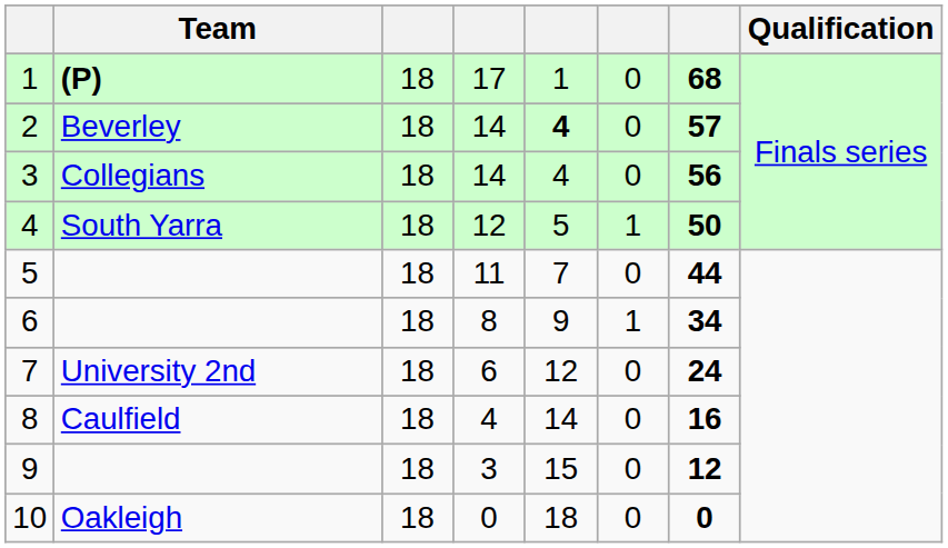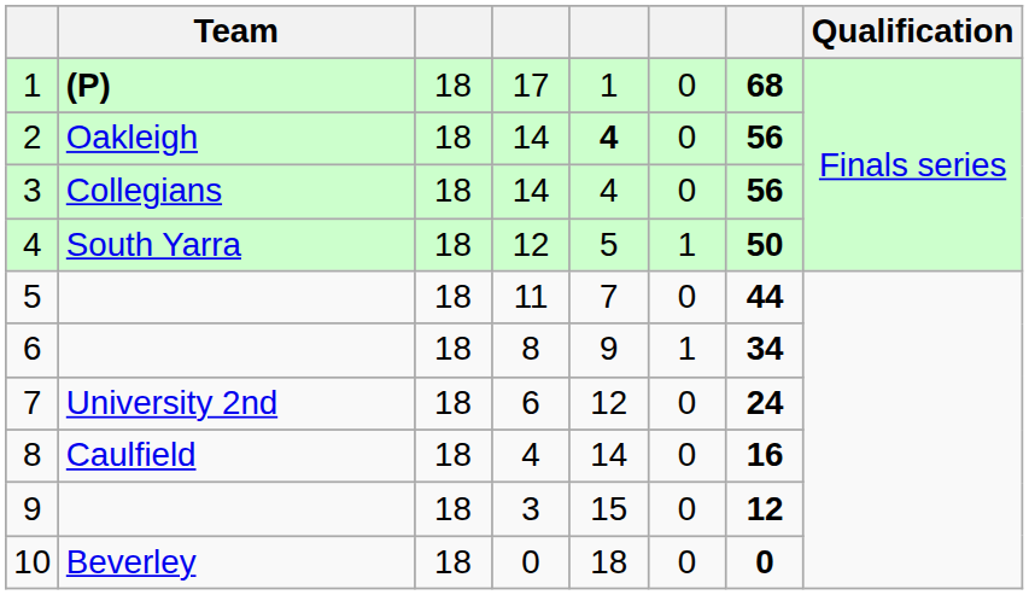 <table class="wikitable" style="text-align:center; margin-bottom:0">
 <tr>
 <th style="width:10px"></th>
 <th style="width:35%;">Team</th>
 <th style="width:30px;"></th>
 <th style="width:30px;"></th>
 <th style="width:30px;"></th>
 <th style="width:30px;"></th>
 <th style="width:30px;"></th>
 <th>Qualification</th>
 </tr>
 <tr style="background:#ccffcc;">
 <td>1</td>
 <td style="text-align:left;"> <strong>(P)</strong></td>
 <td>18</td>
 <td>17</td>
 <td>1</td>
 <td>0</td>
 <td><strong>68</strong></td>
 <td rowspan=4><a href='#'>Finals series</a></td>
 </tr>
 <tr style="background:#ccffcc;">
 <td>2</td>
-<td style="text-align:left;"><a href='#'>Beverley</a></td>
+<td style="text-align:left;"><a href='#'>Oakleigh</a></td>
 <td>18</td>
 <td>14</td>
 <td><strong>4</strong></td>
 <td>0</td>
-<td><strong>57</strong></td>
+<td><strong>56</strong></td>
 </tr>
 <tr style="background:#ccffcc;">
 <td>3</td>
 <td style="text-align:left;"><a href='#'>Collegians</a></td>
 <td>18</td>
 <td>14</td>
 <td>4</td>
 <td>0</td>
 <td><strong>56</strong></td>
 </tr>
 <tr style="background:#ccffcc;">
 <td>4</td>
 <td style="text-align:left;"><a href='#'>South Yarra</a></td>
 <td>18</td>
 <td>12</td>
 <td>5</td>
 <td>1</td>
 <td><strong>50</strong></td>
 </tr>
 <tr>
 <td>5</td>
 <td style="text-align:left;"></td>
 <td>18</td>
 <td>11</td>
 <td>7</td>
 <td>0</td>
 <td><strong>44</strong></td>
 </tr>
 <tr>
 <td>6</td>
 <td style="text-align:left;"></td>
 <td>18</td>
 <td>8</td>
 <td>9</td>
 <td>1</td>
 <td><strong>34</strong></td>
 </tr>
 <tr>
 <td>7</td>
 <td style="text-align:left;"><a href='#'>University 2nd</a></td>
 <td>18</td>
 <td>6</td>
 <td>12</td>
 <td>0</td>
 <td><strong>24</strong></td>
 </tr>
 <tr>
 <td>8</td>
 <td style="text-align:left;"><a href='#'>Caulfield</a></td>
 <td>18</td>
 <td>4</td>
 <td>14</td>
 <td>0</td>
 <td><strong>16</strong></td>
 </tr>
 <tr>
 <td>9</td>
 <td style="text-align:left;"></td>
 <td>18</td>
 <td>3</td>
 <td>15</td>
 <td>0</td>
 <td><strong>12</strong></td>
 </tr>
 <tr>
 <td>10</td>
-<td style="text-align:left;"><a href='#'>Oakleigh</a></td>
+<td style="text-align:left;"><a href='#'>Beverley</a></td>
 <td>18</td>
 <td>0</td>
 <td>18</td>
 <td>0</td>
 <td><strong>0</strong></td>
 </tr>
 </table>
